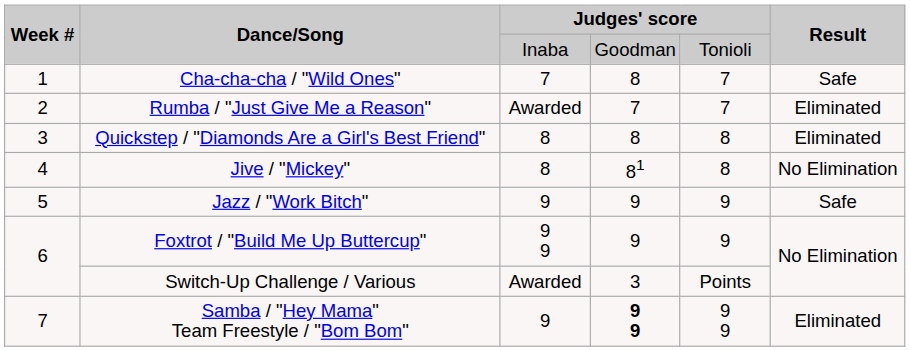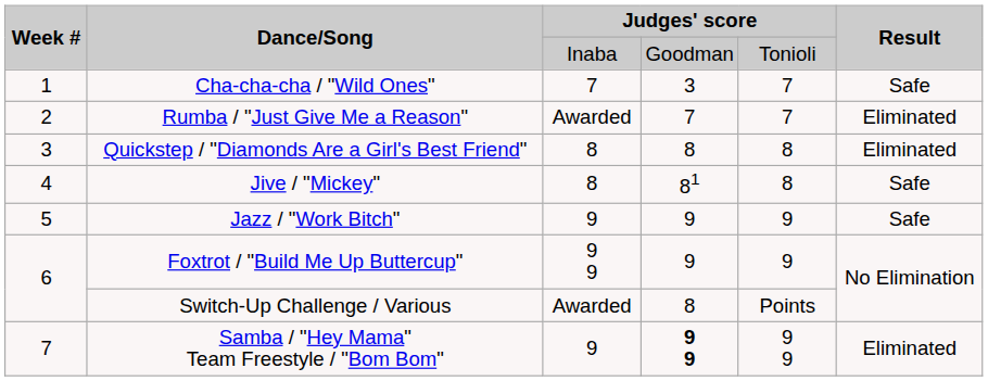 <table class="wikitable" style="float:left;">
 <tr style="text-align:Center; background:#ccc;">
 <td rowspan="2"><strong>Week #</strong></td>
 <td rowspan="2"><strong>Dance/Song</strong></td>
 <td colspan="3"><strong>Judges' score</strong></td>
 <td rowspan="2"><strong>Result</strong></td>
 </tr>
 <tr style="text-align:center; background:#ccc;">
 <td style="width:10%; ">Inaba</td>
 <td style="width:10%; ">Goodman</td>
 <td style="width:10%; ">Tonioli</td>
 </tr>
 <tr style="text-align:center; background:#faf6f6;">
 <td>1</td>
 <td><a href='#'>Cha-cha-cha</a> / "<a href='#'>Wild Ones</a>"</td>
 <td>7</td>
-<td>8</td>
+<td>3</td>
 <td>7</td>
 <td>Safe</td>
 </tr>
 <tr style="text-align:center; background:#faf6f6;">
 <td>2</td>
 <td><a href='#'>Rumba</a> / "<a href='#'>Just Give Me a Reason</a>"</td>
 <td>Awarded</td>
 <td>7</td>
 <td>7</td>
 <td>Eliminated</td>
 </tr>
 <tr style="text-align:center; background:#faf6f6;">
 <td>3</td>
 <td><a href='#'>Quickstep</a> / "<a href='#'>Diamonds Are a Girl's Best Friend</a>"</td>
 <td>8</td>
 <td>8</td>
 <td>8</td>
 <td>Eliminated</td>
 </tr>
 <tr style="text-align:center; background:#faf6f6;">
 <td>4</td>
 <td><a href='#'>Jive</a> / "<a href='#'>Mickey</a>"</td>
 <td>8</td>
 <td>8<sup>1</sup></td>
 <td>8</td>
-<td>No Elimination</td>
+<td>Safe</td>
 </tr>
 <tr style="text-align:center; background:#faf6f6;">
 <td>5</td>
 <td><a href='#'>Jazz</a> / "<a href='#'>Work Bitch</a>"</td>
 <td>9</td>
 <td>9</td>
 <td>9</td>
 <td>Safe</td>
 </tr>
 <tr style="text-align:center; background:#faf6f6;">
 <td rowspan="2">6</td>
 <td><a href='#'>Foxtrot</a> / "<a href='#'>Build Me Up Buttercup</a>"</td>
 <td>9<br>9</td>
 <td>9</td>
 <td>9</td>
 <td rowspan="2">No Elimination</td>
 </tr>
 <tr style="text-align:center; background:#faf6f6;">
 <td>Switch-Up Challenge / Various</td>
 <td>Awarded</td>
-<td>3</td>
+<td>8</td>
 <td>Points</td>
 </tr>
 <tr style="text-align:center; background:#faf6f6;">
 <td>7</td>
 <td><a href='#'>Samba</a> / "<a href='#'>Hey Mama</a>"<br>Team Freestyle / "<a href='#'>Bom Bom</a>"</td>
 <td>9</td>
 <td><strong>9<br>9</strong></td>
 <td>9<br>9</td>
 <td>Eliminated</td>
 </tr>
 </table>
